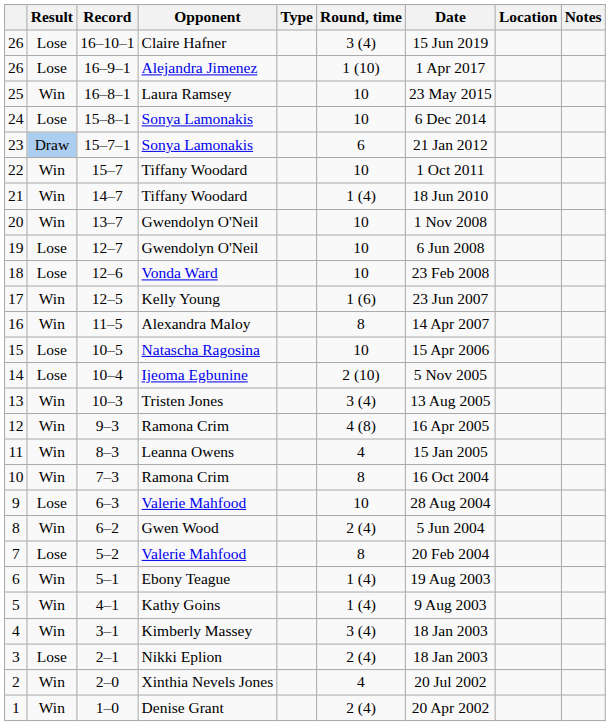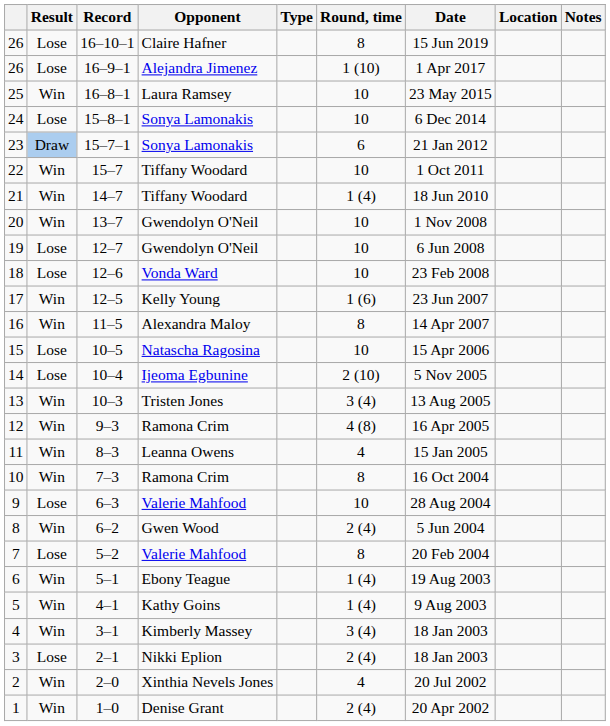 <table class="wikitable" style="text-align:center; font-size:95%">
 <tr>
 <th></th>
 <th>Result</th>
 <th>Record</th>
 <th>Opponent</th>
 <th>Type</th>
 <th>Round, time</th>
 <th>Date</th>
 <th>Location</th>
 <th>Notes</th>
 </tr>
 <tr>
 <td>26</td>
 <td>Lose</td>
 <td>16–10–1</td>
 <td style="text-align:left;"> Claire Hafner</td>
 <td></td>
-<td>3 (4)</td>
+<td>8</td>
 <td>15 Jun 2019</td>
 <td style="text-align:left;"> </td>
 <td></td>
 </tr>
 <tr>
 <td>26</td>
 <td>Lose</td>
 <td>16–9–1</td>
 <td style="text-align:left;"> <a href='#'>Alejandra Jimenez</a></td>
 <td></td>
 <td>1 (10)<br></td>
 <td>1 Apr 2017</td>
 <td style="text-align:left;"> </td>
 <td style="text-align:left;"></td>
 </tr>
 <tr>
 <td>25</td>
 <td>Win</td>
 <td>16–8–1</td>
 <td style="text-align:left;"> Laura Ramsey</td>
 <td></td>
 <td>10</td>
 <td>23 May 2015</td>
 <td style="text-align:left;"> </td>
 <td style="text-align:left;"></td>
 </tr>
 <tr>
 <td>24</td>
 <td>Lose</td>
 <td>15–8–1</td>
 <td style="text-align:left;"> <a href='#'>Sonya Lamonakis</a></td>
 <td></td>
 <td>10</td>
 <td>6 Dec 2014</td>
 <td style="text-align:left;"> </td>
 <td style="text-align:left;"></td>
 </tr>
 <tr>
 <td>23</td>
 <td style="background:#abcdef;">Draw</td>
 <td>15–7–1</td>
 <td style="text-align:left;"> <a href='#'>Sonya Lamonakis</a></td>
 <td></td>
 <td>6</td>
 <td>21 Jan 2012</td>
 <td style="text-align:left;"> </td>
 <td style="text-align:left;"></td>
 </tr>
 <tr>
 <td>22</td>
 <td>Win</td>
 <td>15–7</td>
 <td style="text-align:left;"> Tiffany Woodard</td>
 <td></td>
 <td>10</td>
 <td>1 Oct 2011</td>
 <td style="text-align:left;"> </td>
 <td style="text-align:left;"></td>
 </tr>
 <tr>
 <td>21</td>
 <td>Win</td>
 <td>14–7</td>
 <td style="text-align:left;"> Tiffany Woodard</td>
 <td></td>
 <td>1 (4)<br></td>
 <td>18 Jun 2010</td>
 <td style="text-align:left;"> </td>
 <td style="text-align:left;"></td>
 </tr>
 <tr>
 <td>20</td>
 <td>Win</td>
 <td>13–7</td>
 <td style="text-align:left;"> Gwendolyn O'Neil</td>
 <td></td>
 <td>10</td>
 <td>1 Nov 2008</td>
 <td style="text-align:left;"> </td>
 <td style="text-align:left;"></td>
 </tr>
 <tr>
 <td>19</td>
 <td>Lose</td>
 <td>12–7</td>
 <td style="text-align:left;"> Gwendolyn O'Neil</td>
 <td></td>
 <td>10</td>
 <td>6 Jun 2008</td>
 <td style="text-align:left;"> </td>
 <td style="text-align:left;"></td>
 </tr>
 <tr>
 <td>18</td>
 <td>Lose</td>
 <td>12–6</td>
 <td style="text-align:left;"> <a href='#'>Vonda Ward</a></td>
 <td></td>
 <td>10</td>
 <td>23 Feb 2008</td>
 <td style="text-align:left;"> </td>
 <td style="text-align:left;"></td>
 </tr>
 <tr>
 <td>17</td>
 <td>Win</td>
 <td>12–5</td>
 <td style="text-align:left;"> Kelly Young</td>
 <td></td>
 <td>1 (6)<br></td>
 <td>23 Jun 2007</td>
 <td style="text-align:left;"> </td>
 <td style="text-align:left;"></td>
 </tr>
 <tr>
 <td>16</td>
 <td>Win</td>
 <td>11–5</td>
 <td style="text-align:left;"> Alexandra Maloy</td>
 <td></td>
 <td>8</td>
 <td>14 Apr 2007</td>
 <td style="text-align:left;"> </td>
 <td style="text-align:left;"></td>
 </tr>
 <tr>
 <td>15</td>
 <td>Lose</td>
 <td>10–5</td>
 <td style="text-align:left;"> <a href='#'>Natascha Ragosina</a></td>
 <td></td>
 <td>10</td>
 <td>15 Apr 2006</td>
 <td style="text-align:left;"> </td>
 <td style="text-align:left;"></td>
 </tr>
 <tr>
 <td>14</td>
 <td>Lose</td>
 <td>10–4</td>
 <td style="text-align:left;"> <a href='#'>Ijeoma Egbunine</a></td>
 <td></td>
 <td>2 (10)<br></td>
 <td>5 Nov 2005</td>
 <td style="text-align:left;"> </td>
 <td style="text-align:left;"></td>
 </tr>
 <tr>
 <td>13</td>
 <td>Win</td>
 <td>10–3</td>
 <td style="text-align:left;"> Tristen Jones</td>
 <td></td>
 <td>3 (4)</td>
 <td>13 Aug 2005</td>
 <td style="text-align:left;"> </td>
 <td style="text-align:left;"></td>
 </tr>
 <tr>
 <td>12</td>
 <td>Win</td>
 <td>9–3</td>
 <td style="text-align:left;"> Ramona Crim</td>
 <td></td>
 <td>4 (8)<br></td>
 <td>16 Apr 2005</td>
 <td style="text-align:left;"> </td>
 <td style="text-align:left;"></td>
 </tr>
 <tr>
 <td>11</td>
 <td>Win</td>
 <td>8–3</td>
 <td style="text-align:left;"> Leanna Owens</td>
 <td></td>
 <td>4</td>
 <td>15 Jan 2005</td>
 <td style="text-align:left;"> </td>
 <td style="text-align:left;"></td>
 </tr>
 <tr>
 <td>10</td>
 <td>Win</td>
 <td>7–3</td>
 <td style="text-align:left;"> Ramona Crim</td>
 <td></td>
 <td>8</td>
 <td>16 Oct 2004</td>
 <td style="text-align:left;"> </td>
 <td style="text-align:left;"></td>
 </tr>
 <tr>
 <td>9</td>
 <td>Lose</td>
 <td>6–3</td>
 <td style="text-align:left;"> <a href='#'>Valerie Mahfood</a></td>
 <td></td>
 <td>10</td>
 <td>28 Aug 2004</td>
 <td style="text-align:left;"> </td>
 <td style="text-align:left;"></td>
 </tr>
 <tr>
 <td>8</td>
 <td>Win</td>
 <td>6–2</td>
 <td style="text-align:left;"> Gwen Wood</td>
 <td></td>
 <td>2 (4)<br></td>
 <td>5 Jun 2004</td>
 <td style="text-align:left;"> </td>
 <td style="text-align:left;"></td>
 </tr>
 <tr>
 <td>7</td>
 <td>Lose</td>
 <td>5–2</td>
 <td style="text-align:left;"> <a href='#'>Valerie Mahfood</a></td>
 <td></td>
 <td>8</td>
 <td>20 Feb 2004</td>
 <td style="text-align:left;"> </td>
 <td style="text-align:left;"></td>
 </tr>
 <tr>
 <td>6</td>
 <td>Win</td>
 <td>5–1</td>
 <td style="text-align:left;"> Ebony Teague</td>
 <td></td>
 <td>1 (4)<br></td>
 <td>19 Aug 2003</td>
 <td style="text-align:left;"> </td>
 <td style="text-align:left;"></td>
 </tr>
 <tr>
 <td>5</td>
 <td>Win</td>
 <td>4–1</td>
 <td style="text-align:left;"> Kathy Goins</td>
 <td></td>
 <td>1 (4)<br></td>
 <td>9 Aug 2003</td>
 <td style="text-align:left;"> </td>
 <td style="text-align:left;"></td>
 </tr>
 <tr>
 <td>4</td>
 <td>Win</td>
 <td>3–1</td>
 <td style="text-align:left;"> Kimberly Massey</td>
 <td></td>
 <td>3 (4)</td>
 <td>18 Jan 2003</td>
 <td style="text-align:left;"> </td>
 <td style="text-align:left;"></td>
 </tr>
 <tr>
 <td>3</td>
 <td>Lose</td>
 <td>2–1</td>
 <td style="text-align:left;"> Nikki Eplion</td>
 <td></td>
 <td>2 (4)</td>
 <td>18 Jan 2003</td>
 <td style="text-align:left;"> </td>
 <td style="text-align:left;"></td>
 </tr>
 <tr>
 <td>2</td>
 <td>Win</td>
 <td>2–0</td>
 <td style="text-align:left;"> Xinthia Nevels Jones</td>
 <td></td>
 <td>4</td>
 <td>20 Jul 2002</td>
 <td style="text-align:left;"> </td>
 <td style="text-align:left;"></td>
 </tr>
 <tr>
 <td>1</td>
 <td>Win</td>
 <td>1–0</td>
 <td style="text-align:left;"> Denise Grant</td>
 <td></td>
 <td>2 (4)</td>
 <td>20 Apr 2002</td>
 <td style="text-align:left;"> </td>
 <td style="text-align:left;"></td>
 </tr>
 </table>
